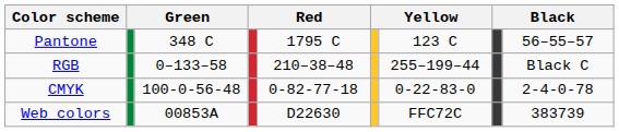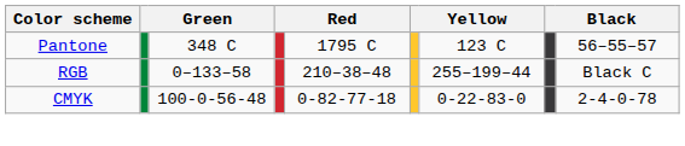 <table class="wikitable">
 <tr>
 <th width=100>Color scheme</th>
 <th colspan=2 width=100>Green</th>
 <th colspan=2 width=100>Red</th>
 <th colspan=2 width=100>Yellow</th>
 <th colspan=2 width=100>Black</th>
 </tr>
 <tr align=center>
 <td><a href='#'>Pantone</a></td>
 <td style="background-color:#00853A"></td>
 <td>348 C</td>
 <td style="background-color:#D22630"></td>
 <td>1795 C</td>
 <td style="background-color:#FFC72C"></td>
 <td>123 C</td>
 <td style="background-color:#383739"></td>
 <td>56–55–57</td>
 </tr>
 <tr align=center>
 <td><a href='#'>RGB</a></td>
 <td style="background-color:#00853A"></td>
 <td>0–133–58</td>
 <td style="background-color:#D22630"></td>
 <td>210–38–48</td>
 <td style="background-color:#FFC72C"></td>
 <td>255–199–44</td>
 <td style="background-color:#383739"></td>
 <td>Black C</td>
 </tr>
 <tr align=center>
 <td><a href='#'>CMYK</a></td>
 <td style="background-color:#00853A"></td>
 <td>100-0-56-48</td>
 <td style="background-color:#D22630"></td>
 <td>0-82-77-18</td>
 <td style="background-color:#FFC72C"></td>
 <td>0-22-83-0</td>
 <td style="background-color:#383739"></td>
 <td>2-4-0-78</td>
 </tr>
-<tr align=center>
-<td><a href='#'>Web colors</a></td>
-<td style="background-color:#00853A"></td>
-<td>00853A</td>
-<td style="background-color:#D22630"></td>
-<td>D22630</td>
-<td style="background-color:#FFC72C"></td>
-<td>FFC72C</td>
-<td style="background-color:#383739"></td>
-<td>383739</td>
-</tr>
 </table>
